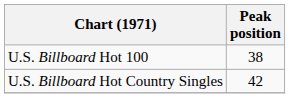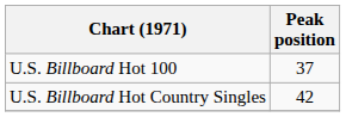 <table class="wikitable" align="center">
 <tr>
 <th align="left">Chart (1971)</th>
 <th align="left">Peak<br>position</th>
 </tr>
 <tr>
 <td align="left">U.S. <em>Billboard</em> Hot 100</td>
-<td align="center">38</td>
+<td align="center">37</td>
 </tr>
 <tr>
 <td align="left">U.S. <em>Billboard</em> Hot Country Singles</td>
 <td align="center">42</td>
 </tr>
 <tr>
 </tr>
 </table>
